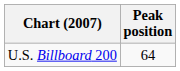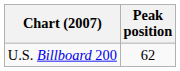 <table class="wikitable">
 <tr>
 <th align="center">Chart (2007)</th>
 <th align="center">Peak<br>position</th>
 </tr>
 <tr>
 <td align="left">U.S. <a href='#'><em>Billboard</em> 200</a></td>
-<td align="center">64</td>
+<td align="center">62</td>
 </tr>
 </table>
